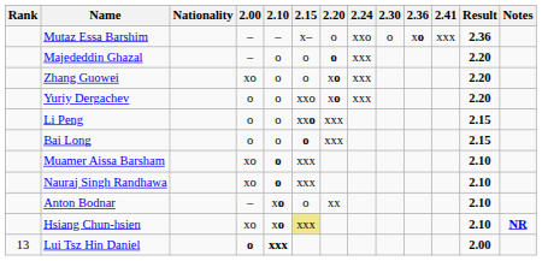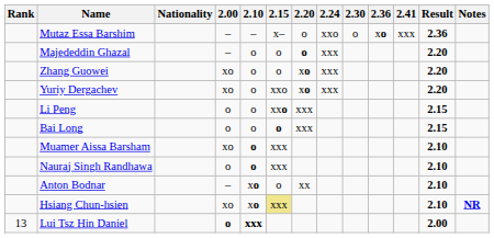 <table class="wikitable sortable" style="text-align:center;font-size:95%">
 <tr>
 <th>Rank</th>
 <th>Name</th>
 <th>Nationality</th>
 <th>2.00</th>
 <th>2.10</th>
 <th>2.15</th>
 <th>2.20</th>
 <th>2.24</th>
 <th>2.30</th>
 <th>2.36</th>
 <th>2.41</th>
 <th>Result</th>
 <th>Notes</th>
 </tr>
 <tr>
 <td></td>
 <td align=left><a href='#'>Mutaz Essa Barshim</a></td>
 <td align=left></td>
 <td>–</td>
 <td>–</td>
 <td>x–</td>
 <td>o</td>
 <td>xxo</td>
 <td>o</td>
 <td>x<strong>o</strong></td>
 <td>xxx</td>
 <td><strong>2.36</strong></td>
 <td></td>
 </tr>
 <tr>
 <td></td>
 <td align=left><a href='#'>Majededdin Ghazal</a></td>
 <td align=left></td>
 <td>–</td>
 <td>o</td>
 <td>o</td>
 <td><strong>o</strong></td>
 <td>xxx</td>
 <td></td>
 <td></td>
 <td></td>
 <td><strong>2.20</strong></td>
 <td></td>
 </tr>
 <tr>
 <td></td>
 <td align=left><a href='#'>Zhang Guowei</a></td>
 <td align=left></td>
 <td>xo</td>
 <td>o</td>
 <td>o</td>
 <td>x<strong>o</strong></td>
 <td>xxx</td>
 <td></td>
 <td></td>
 <td></td>
 <td><strong>2.20</strong></td>
 <td></td>
 </tr>
 <tr>
 <td></td>
 <td align=left><a href='#'>Yuriy Dergachev</a></td>
 <td align=left></td>
-<td>o</td>
+<td>xo</td>
 <td>o</td>
 <td>xxo</td>
 <td>x<strong>o</strong></td>
 <td>xxx</td>
 <td></td>
 <td></td>
 <td></td>
 <td><strong>2.20</strong></td>
 <td></td>
 </tr>
 <tr>
 <td></td>
 <td align=left><a href='#'>Li Peng</a></td>
 <td align=left></td>
 <td>o</td>
 <td>o</td>
 <td>xx<strong>o</strong></td>
 <td>xxx</td>
 <td></td>
 <td></td>
 <td></td>
 <td></td>
 <td><strong>2.15</strong></td>
 <td></td>
 </tr>
 <tr>
 <td></td>
 <td align=left><a href='#'>Bai Long</a></td>
 <td align=left></td>
 <td>o</td>
 <td>o</td>
 <td><strong>o</strong></td>
 <td>xxx</td>
 <td></td>
 <td></td>
 <td></td>
 <td></td>
 <td><strong>2.15</strong></td>
 <td></td>
 </tr>
 <tr>
 <td></td>
 <td align=left><a href='#'>Muamer Aissa Barsham</a></td>
 <td align=left></td>
 <td>xo</td>
 <td><strong>o</strong></td>
 <td>xxx</td>
 <td></td>
 <td></td>
 <td></td>
 <td></td>
 <td></td>
 <td><strong>2.10</strong></td>
 <td></td>
 </tr>
 <tr>
 <td></td>
 <td align=left><a href='#'>Nauraj Singh Randhawa</a></td>
 <td align=left></td>
-<td>xo</td>
+<td>o</td>
 <td><strong>o</strong></td>
 <td>xxx</td>
 <td></td>
 <td></td>
 <td></td>
 <td></td>
 <td></td>
 <td><strong>2.10</strong></td>
 <td></td>
 </tr>
 <tr>
 <td></td>
 <td align=left><a href='#'>Anton Bodnar</a></td>
 <td align=left></td>
 <td>–</td>
 <td>x<strong>o</strong></td>
 <td>o</td>
 <td>xx</td>
 <td></td>
 <td></td>
 <td></td>
 <td></td>
 <td><strong>2.10</strong></td>
 <td></td>
 </tr>
 <tr>
 <td></td>
 <td align=left><a href='#'>Hsiang Chun-hsien</a></td>
 <td align=left></td>
 <td>xo</td>
 <td>x<strong>o</strong></td>
 <td style="background: khaki;">xxx</td>
 <td></td>
 <td></td>
 <td></td>
 <td></td>
 <td></td>
 <td><strong>2.10</strong></td>
 <td><strong><a href='#'>NR</a></strong></td>
 </tr>
 <tr>
 <td>13</td>
 <td align=left><a href='#'>Lui Tsz Hin Daniel</a></td>
 <td align=left></td>
 <td><strong>o</strong></td>
 <td><strong>xxx</strong></td>
 <td></td>
 <td></td>
 <td></td>
 <td></td>
 <td></td>
 <td></td>
 <td><strong>2.00</strong></td>
 <td></td>
 </tr>
 </table>
